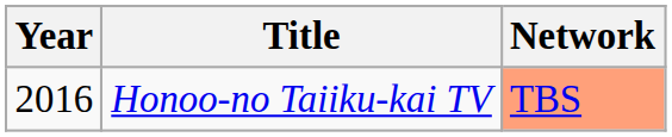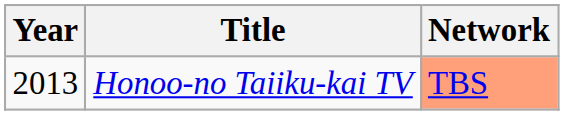 <table class="wikitable">
 <tr>
 <th>Year</th>
 <th>Title</th>
 <th>Network</th>
 </tr>
 <tr>
-<td>2016</td>
+<td>2013</td>
 <td><em><a href='#'>Honoo-no Taiiku-kai TV</a></em></td>
 <td style="background: lightsalmon;"><a href='#'>TBS</a></td>
 </tr>
 </table>
